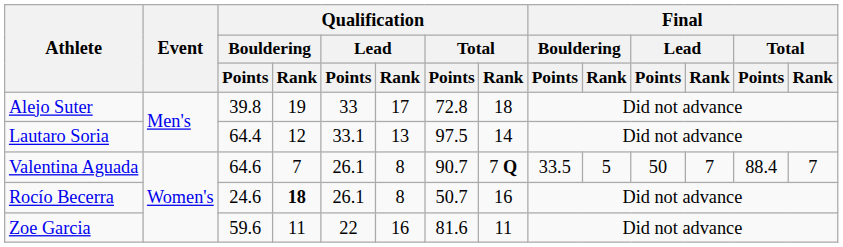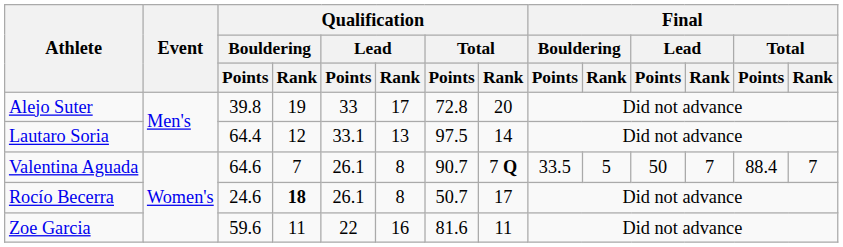 <table class=wikitable style=font-size:90%;text-align:center>
 <tr>
 <th rowspan=3>Athlete</th>
 <th rowspan=3>Event</th>
 <th colspan=6>Qualification</th>
 <th colspan=6>Final</th>
 </tr>
 <tr style=font-size:95%>
 <th colspan=2>Bouldering</th>
 <th colspan=2>Lead</th>
 <th colspan=2>Total</th>
 <th colspan=2>Bouldering</th>
 <th colspan=2>Lead</th>
 <th colspan=2>Total</th>
 </tr>
 <tr style=font-size:95%>
 <th>Points</th>
 <th>Rank</th>
 <th>Points</th>
 <th>Rank</th>
 <th>Points</th>
 <th>Rank</th>
 <th>Points</th>
 <th>Rank</th>
 <th>Points</th>
 <th>Rank</th>
 <th>Points</th>
 <th>Rank</th>
 </tr>
 <tr>
 <td align=left><a href='#'>Alejo Suter</a></td>
 <td align=left rowspan=2><a href='#'>Men's</a></td>
 <td>39.8</td>
 <td>19</td>
 <td>33</td>
 <td>17</td>
 <td>72.8</td>
-<td>18</td>
+<td>20</td>
 <td colspan=6>Did not advance</td>
 </tr>
 <tr>
 <td align=left><a href='#'>Lautaro Soria</a></td>
 <td>64.4</td>
 <td>12</td>
 <td>33.1</td>
 <td>13</td>
 <td>97.5</td>
 <td>14</td>
 <td colspan=6>Did not advance</td>
 </tr>
 <tr>
 <td align=left><a href='#'>Valentina Aguada</a></td>
 <td align=left rowspan=3><a href='#'>Women's</a></td>
 <td>64.6</td>
 <td>7</td>
 <td>26.1</td>
 <td>8</td>
 <td>90.7</td>
 <td>7 <strong>Q</strong></td>
 <td>33.5</td>
 <td>5</td>
 <td>50</td>
 <td>7</td>
 <td>88.4</td>
 <td>7</td>
 </tr>
 <tr>
 <td align=left><a href='#'>Rocío Becerra</a></td>
 <td>24.6</td>
 <td><strong>18</strong></td>
 <td>26.1</td>
 <td>8</td>
 <td>50.7</td>
-<td>16</td>
+<td>17</td>
 <td colspan=6>Did not advance</td>
 </tr>
 <tr>
 <td align=left><a href='#'>Zoe Garcia</a></td>
 <td>59.6</td>
 <td>11</td>
 <td>22</td>
 <td>16</td>
 <td>81.6</td>
 <td>11</td>
 <td colspan=6>Did not advance</td>
 </tr>
 </table>
